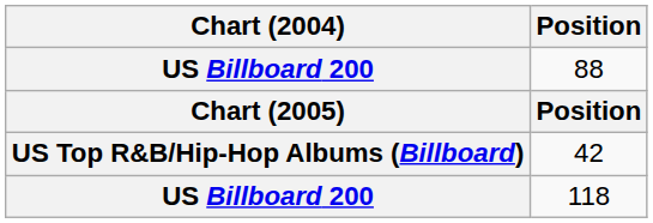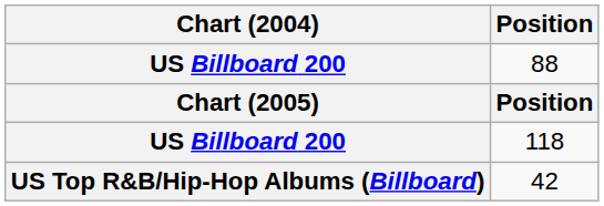 <table class="wikitable plainrowheaders" style="text-align:center">
 <tr>
 <th scope="col">Chart (2004)</th>
 <th scope="col">Position</th>
 </tr>
 <tr>
 <th scope="row">US <a href='#'><em>Billboard</em> 200</a></th>
 <td>88</td>
 </tr>
 <tr>
 <th scope="col">Chart (2005)</th>
 <th scope="col">Position</th>
 </tr>
 <tr>
+<th scope="row">US <a href='#'><em>Billboard</em> 200</a></th>
+<td>118</td>
+</tr>
+<tr>
 <th scope="row">US Top R&B/Hip-Hop Albums (<em><a href='#'>Billboard</a></em>)</th>
 <td>42</td>
 </tr>
-<tr>
-<th scope="row">US <a href='#'><em>Billboard</em> 200</a></th>
-<td>118</td>
-</tr>
 </table>
